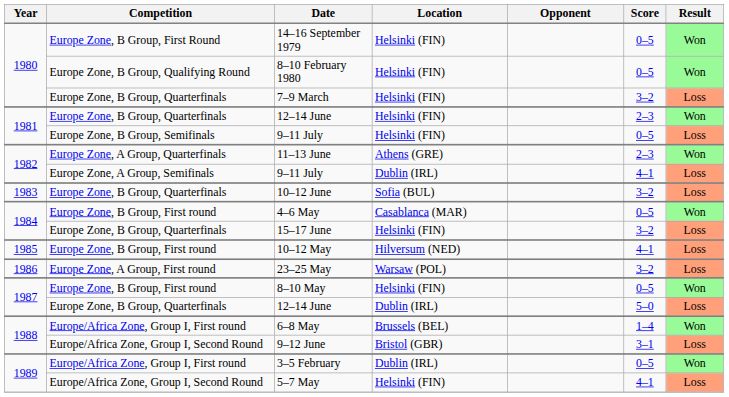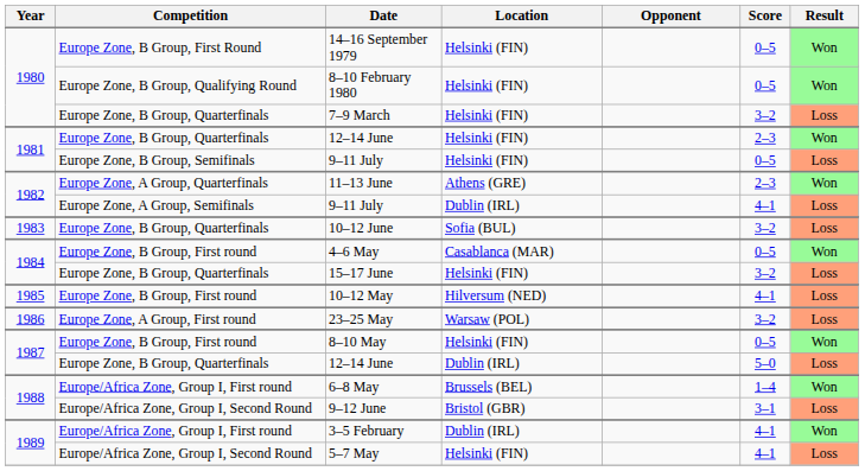 <table class="wikitable collapsible collapsed">
 <tr>
 <th width="50">Year</th>
 <th width="300">Competition</th>
 <th width="125">Date</th>
 <th width="175">Location</th>
 <th width="150">Opponent</th>
 <th width="50">Score</th>
 <th width="70">Result</th>
 </tr>
 <tr style="border-top:2px solid gray;">
 <td align="center" rowspan="3"><a href='#'>1980</a></td>
 <td><a href='#'>Europe Zone</a>, B Group, First Round</td>
 <td>14–16 September 1979</td>
 <td><a href='#'>Helsinki</a> (FIN)</td>
 <td></td>
 <td align="center"><a href='#'>0–5</a></td>
 <td align="center" bgcolor="#98FB98">Won</td>
 </tr>
 <tr>
 <td>Europe Zone, B Group, Qualifying Round</td>
 <td>8–10 February 1980</td>
 <td><a href='#'>Helsinki</a> (FIN)</td>
 <td></td>
 <td align="center"><a href='#'>0–5</a></td>
 <td align="center" bgcolor="#98FB98">Won</td>
 </tr>
 <tr>
 <td>Europe Zone, B Group, Quarterfinals</td>
 <td>7–9 March</td>
 <td><a href='#'>Helsinki</a> (FIN)</td>
 <td></td>
 <td align="center"><a href='#'>3–2</a></td>
 <td align="center" bgcolor="#FFA07A">Loss</td>
 </tr>
 <tr>
 </tr>
 <tr style="border-top:2px solid gray;">
 <td align="center" rowspan="2"><a href='#'>1981</a></td>
 <td><a href='#'>Europe Zone</a>, B Group, Quarterfinals</td>
 <td>12–14 June</td>
 <td><a href='#'>Helsinki</a> (FIN)</td>
 <td></td>
 <td align="center"><a href='#'>2–3</a></td>
 <td align="center" bgcolor="#98FB98">Won</td>
 </tr>
 <tr>
 <td>Europe Zone, B Group, Semifinals</td>
 <td>9–11 July</td>
 <td><a href='#'>Helsinki</a> (FIN)</td>
 <td></td>
 <td align="center"><a href='#'>0–5</a></td>
 <td align="center" bgcolor="#FFA07A">Loss</td>
 </tr>
 <tr>
 </tr>
 <tr style="border-top:2px solid gray;">
 <td align="center" rowspan="2"><a href='#'>1982</a></td>
 <td><a href='#'>Europe Zone</a>, A Group, Quarterfinals</td>
 <td>11–13 June</td>
 <td><a href='#'>Athens</a> (GRE)</td>
 <td></td>
 <td align="center"><a href='#'>2–3</a></td>
 <td align="center" bgcolor="#98FB98">Won</td>
 </tr>
 <tr>
 <td>Europe Zone, A Group, Semifinals</td>
 <td>9–11 July</td>
 <td><a href='#'>Dublin</a> (IRL)</td>
 <td></td>
 <td align="center"><a href='#'>4–1</a></td>
 <td align="center" bgcolor="#FFA07A">Loss</td>
 </tr>
 <tr>
 </tr>
 <tr style="border-top:2px solid gray;">
 <td align="center" rowspan="1"><a href='#'>1983</a></td>
 <td><a href='#'>Europe Zone</a>, B Group, Quarterfinals</td>
 <td>10–12 June</td>
 <td><a href='#'>Sofia</a> (BUL)</td>
 <td></td>
 <td align="center"><a href='#'>3–2</a></td>
 <td align="center" bgcolor="#FFA07A">Loss</td>
 </tr>
 <tr>
 </tr>
 <tr style="border-top:2px solid gray;">
 <td align="center" rowspan="2"><a href='#'>1984</a></td>
 <td><a href='#'>Europe Zone</a>, B Group, First round</td>
 <td>4–6 May</td>
 <td><a href='#'>Casablanca</a> (MAR)</td>
 <td></td>
 <td align="center"><a href='#'>0–5</a></td>
 <td align="center" bgcolor="#98FB98">Won</td>
 </tr>
 <tr>
 <td>Europe Zone, B Group, Quarterfinals</td>
 <td>15–17 June</td>
 <td><a href='#'>Helsinki</a> (FIN)</td>
 <td></td>
 <td align="center"><a href='#'>3–2</a></td>
 <td align="center" bgcolor="#FFA07A">Loss</td>
 </tr>
 <tr>
 </tr>
 <tr style="border-top:2px solid gray;">
 <td align="center" rowspan="1"><a href='#'>1985</a></td>
 <td><a href='#'>Europe Zone</a>, B Group, First round</td>
 <td>10–12 May</td>
 <td><a href='#'>Hilversum</a> (NED)</td>
 <td></td>
 <td align="center"><a href='#'>4–1</a></td>
 <td align="center" bgcolor="#FFA07A">Loss</td>
 </tr>
 <tr>
 </tr>
 <tr style="border-top:2px solid gray;">
 <td align="center" rowspan="1"><a href='#'>1986</a></td>
 <td><a href='#'>Europe Zone</a>, A Group, First round</td>
 <td>23–25 May</td>
 <td><a href='#'>Warsaw</a> (POL)</td>
 <td></td>
 <td align="center"><a href='#'>3–2</a></td>
 <td align="center" bgcolor="#FFA07A">Loss</td>
 </tr>
 <tr>
 </tr>
 <tr style="border-top:2px solid gray;">
 <td align="center" rowspan="2"><a href='#'>1987</a></td>
 <td><a href='#'>Europe Zone</a>, B Group, First round</td>
 <td>8–10 May</td>
 <td><a href='#'>Helsinki</a> (FIN)</td>
 <td></td>
 <td align="center"><a href='#'>0–5</a></td>
 <td align="center" bgcolor="#98FB98">Won</td>
 </tr>
 <tr>
 <td>Europe Zone, B Group, Quarterfinals</td>
 <td>12–14 June</td>
 <td><a href='#'>Dublin</a> (IRL)</td>
 <td></td>
 <td align="center"><a href='#'>5–0</a></td>
 <td align="center" bgcolor="#FFA07A">Loss</td>
 </tr>
 <tr>
 </tr>
 <tr style="border-top:2px solid gray;">
 <td align="center" rowspan="2"><a href='#'>1988</a></td>
 <td><a href='#'>Europe/Africa Zone</a>, Group I, First round</td>
 <td>6–8 May</td>
 <td><a href='#'>Brussels</a> (BEL)</td>
 <td></td>
 <td align="center"><a href='#'>1–4</a></td>
 <td align="center" bgcolor="#98FB98">Won</td>
 </tr>
 <tr>
 <td>Europe/Africa Zone, Group I, Second Round</td>
 <td>9–12 June</td>
 <td><a href='#'>Bristol</a> (GBR)</td>
 <td></td>
 <td align="center"><a href='#'>3–1</a></td>
 <td align="center" bgcolor="#FFA07A">Loss</td>
 </tr>
 <tr>
 </tr>
 <tr style="border-top:2px solid gray;">
 <td align="center" rowspan="2"><a href='#'>1989</a></td>
 <td><a href='#'>Europe/Africa Zone</a>, Group I, First round</td>
 <td>3–5 February</td>
 <td><a href='#'>Dublin</a> (IRL)</td>
 <td></td>
-<td align="center"><a href='#'>0–5</a></td>
+<td align="center"><a href='#'>4–1</a></td>
 <td align="center" bgcolor="#98FB98">Won</td>
 </tr>
 <tr>
 <td>Europe/Africa Zone, Group I, Second Round</td>
 <td>5–7 May</td>
 <td><a href='#'>Helsinki</a> (FIN)</td>
 <td></td>
 <td align="center"><a href='#'>4–1</a></td>
 <td align="center" bgcolor="#FFA07A">Loss</td>
 </tr>
 <tr>
 </tr>
 </table>
